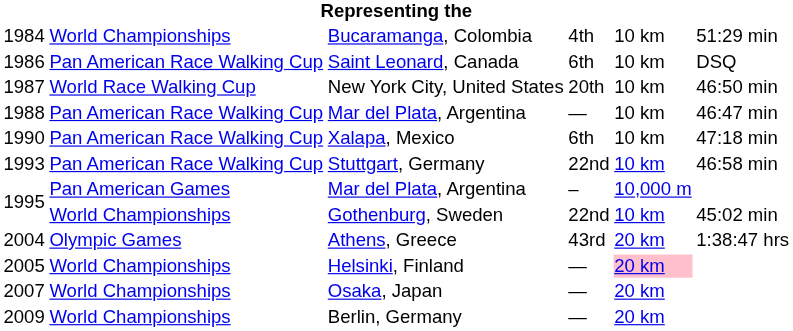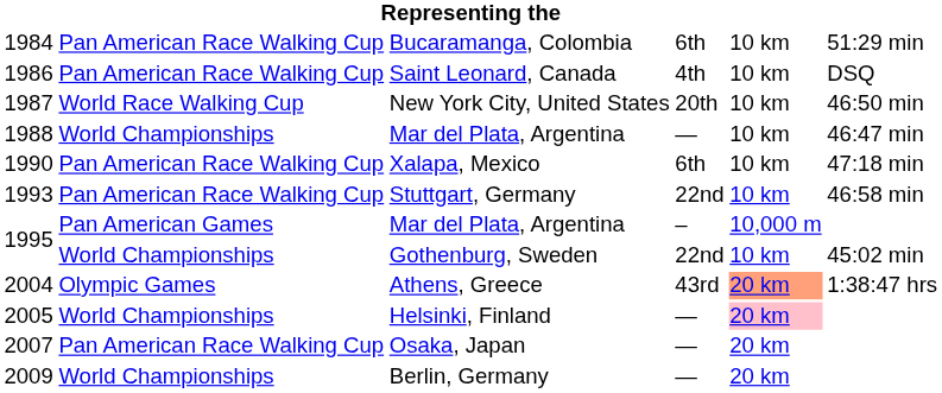 <table>
 <tr>
 <th colspan="6">Representing the </th>
 </tr>
 <tr>
 <td>1984</td>
-<td><a href='#'>World Championships</a></td>
+<td><a href='#'>Pan American Race Walking Cup</a></td>
 <td><a href='#'>Bucaramanga</a>, Colombia</td>
-<td>4th</td>
+<td>6th</td>
 <td>10 km</td>
 <td>51:29 min</td>
 </tr>
 <tr>
 <td>1986</td>
 <td><a href='#'>Pan American Race Walking Cup</a></td>
 <td><a href='#'>Saint Leonard</a>, Canada</td>
-<td>6th</td>
+<td>4th</td>
 <td>10 km</td>
 <td>DSQ</td>
 </tr>
 <tr>
 <td>1987</td>
 <td><a href='#'>World Race Walking Cup</a></td>
 <td>New York City, United States</td>
 <td>20th</td>
 <td>10 km</td>
 <td>46:50 min</td>
 </tr>
 <tr>
 <td>1988</td>
-<td><a href='#'>Pan American Race Walking Cup</a></td>
+<td><a href='#'>World Championships</a></td>
 <td><a href='#'>Mar del Plata</a>, Argentina</td>
 <td>—</td>
 <td>10 km</td>
 <td>46:47 min</td>
 </tr>
 <tr>
 <td>1990</td>
 <td><a href='#'>Pan American Race Walking Cup</a></td>
 <td><a href='#'>Xalapa</a>, Mexico</td>
 <td>6th</td>
 <td>10 km</td>
 <td>47:18 min</td>
 </tr>
 <tr>
 <td>1993</td>
 <td><a href='#'>Pan American Race Walking Cup</a></td>
 <td><a href='#'>Stuttgart</a>, Germany</td>
 <td>22nd</td>
 <td><a href='#'>10 km</a></td>
 <td>46:58 min</td>
 </tr>
 <tr>
 <td rowspan=2>1995</td>
 <td><a href='#'>Pan American Games</a></td>
 <td><a href='#'>Mar del Plata</a>, Argentina</td>
 <td>–</td>
 <td><a href='#'>10,000 m</a></td>
 <td></td>
 </tr>
 <tr>
 <td><a href='#'>World Championships</a></td>
 <td><a href='#'>Gothenburg</a>, Sweden</td>
 <td>22nd</td>
 <td><a href='#'>10 km</a></td>
 <td>45:02 min</td>
 </tr>
 <tr>
 <td>2004</td>
 <td><a href='#'>Olympic Games</a></td>
 <td><a href='#'>Athens</a>, Greece</td>
 <td>43rd</td>
-<td><a href='#'>20 km</a></td>
+<td style="background: lightsalmon;"><a href='#'>20 km</a></td>
 <td>1:38:47 hrs</td>
 </tr>
 <tr>
 <td>2005</td>
 <td><a href='#'>World Championships</a></td>
 <td><a href='#'>Helsinki</a>, Finland</td>
 <td>—</td>
 <td style="background: pink;"><a href='#'>20 km</a></td>
 <td></td>
 </tr>
 <tr>
 <td>2007</td>
-<td><a href='#'>World Championships</a></td>
+<td><a href='#'>Pan American Race Walking Cup</a></td>
 <td><a href='#'>Osaka</a>, Japan</td>
 <td>—</td>
 <td><a href='#'>20 km</a></td>
 <td></td>
 </tr>
 <tr>
 <td>2009</td>
 <td><a href='#'>World Championships</a></td>
 <td>Berlin, Germany</td>
 <td>—</td>
 <td><a href='#'>20 km</a></td>
 <td></td>
 </tr>
 </table>
